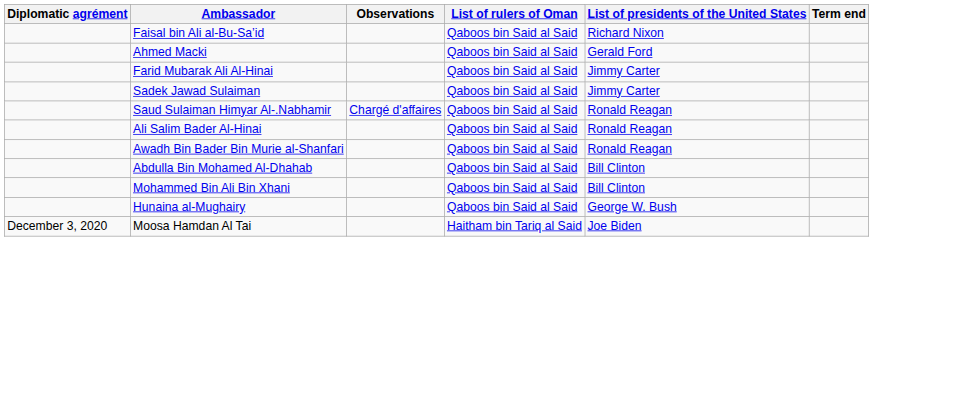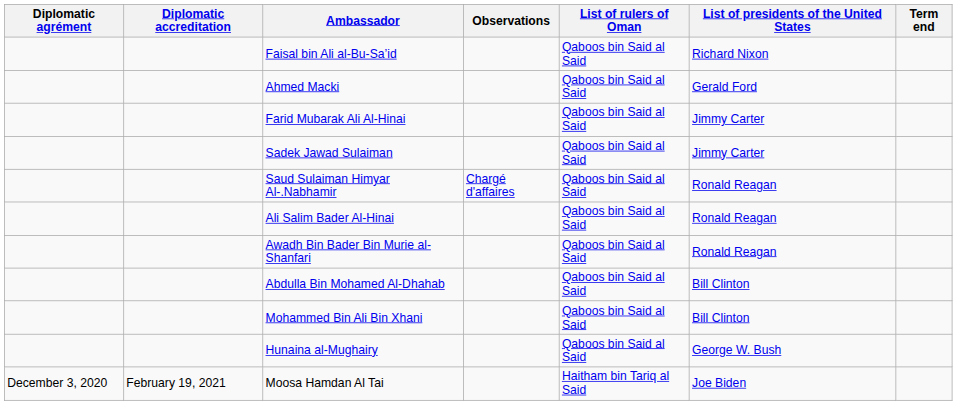 <table class="wikitable sortable">
 <tr>
 <th>Diplomatic <a href='#'>agrément</a></th>
+<th><a href='#'>Diplomatic accreditation</a></th>
 <th><a href='#'>Ambassador</a></th>
 <th>Observations</th>
 <th><a href='#'>List of rulers of Oman</a></th>
 <th><a href='#'>List of presidents of the United States</a></th>
 <th>Term end</th>
 </tr>
 <tr>
+<td></td>
 <td></td>
 <td><a href='#'>Faisal bin Ali al-Bu-Sa’id</a></td>
 <td></td>
 <td><a href='#'>Qaboos bin Said al Said</a></td>
 <td><a href='#'>Richard Nixon</a></td>
 <td></td>
 </tr>
 <tr>
 <td></td>
+<td></td>
 <td><a href='#'>Ahmed Macki</a></td>
 <td></td>
 <td><a href='#'>Qaboos bin Said al Said</a></td>
 <td><a href='#'>Gerald Ford</a></td>
 <td></td>
 </tr>
 <tr>
+<td></td>
 <td></td>
 <td><a href='#'>Farid Mubarak Ali Al-Hinai</a></td>
 <td></td>
 <td><a href='#'>Qaboos bin Said al Said</a></td>
 <td><a href='#'>Jimmy Carter</a></td>
 <td></td>
 </tr>
 <tr>
 <td></td>
+<td></td>
 <td><a href='#'>Sadek Jawad Sulaiman</a></td>
 <td></td>
 <td><a href='#'>Qaboos bin Said al Said</a></td>
 <td><a href='#'>Jimmy Carter</a></td>
 <td></td>
 </tr>
 <tr>
+<td></td>
 <td></td>
 <td><a href='#'>Saud Sulaiman Himyar Al-.Nabhamir</a></td>
 <td><a href='#'>Chargé d'affaires</a></td>
 <td><a href='#'>Qaboos bin Said al Said</a></td>
 <td><a href='#'>Ronald Reagan</a></td>
 <td></td>
 </tr>
 <tr>
 <td></td>
+<td></td>
 <td><a href='#'>Ali Salim Bader Al-Hinai</a></td>
 <td></td>
 <td><a href='#'>Qaboos bin Said al Said</a></td>
 <td><a href='#'>Ronald Reagan</a></td>
 <td></td>
 </tr>
 <tr>
+<td></td>
 <td></td>
 <td><a href='#'>Awadh Bin Bader Bin Murie al-Shanfari</a></td>
 <td></td>
 <td><a href='#'>Qaboos bin Said al Said</a></td>
 <td><a href='#'>Ronald Reagan</a></td>
 <td></td>
 </tr>
 <tr>
 <td></td>
+<td></td>
 <td><a href='#'>Abdulla Bin Mohamed Al-Dhahab</a></td>
 <td></td>
 <td><a href='#'>Qaboos bin Said al Said</a></td>
 <td><a href='#'>Bill Clinton</a></td>
 <td></td>
 </tr>
 <tr>
+<td></td>
 <td></td>
 <td><a href='#'>Mohammed Bin Ali Bin Xhani</a></td>
 <td></td>
 <td><a href='#'>Qaboos bin Said al Said</a></td>
 <td><a href='#'>Bill Clinton</a></td>
 <td></td>
 </tr>
 <tr>
 <td></td>
+<td></td>
 <td><a href='#'>Hunaina al-Mughairy</a></td>
 <td></td>
 <td><a href='#'>Qaboos bin Said al Said</a></td>
 <td><a href='#'>George W. Bush</a></td>
 <td></td>
 </tr>
 <tr>
 <td>December 3, 2020</td>
+<td>February 19, 2021</td>
 <td>Moosa Hamdan Al Tai</td>
 <td></td>
 <td><a href='#'>Haitham bin Tariq al Said</a></td>
 <td><a href='#'>Joe Biden</a></td>
 <td></td>
 </tr>
 </table>
